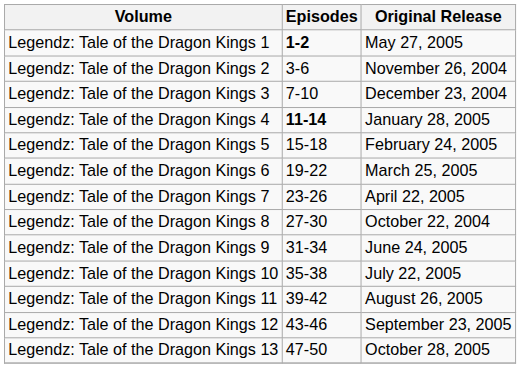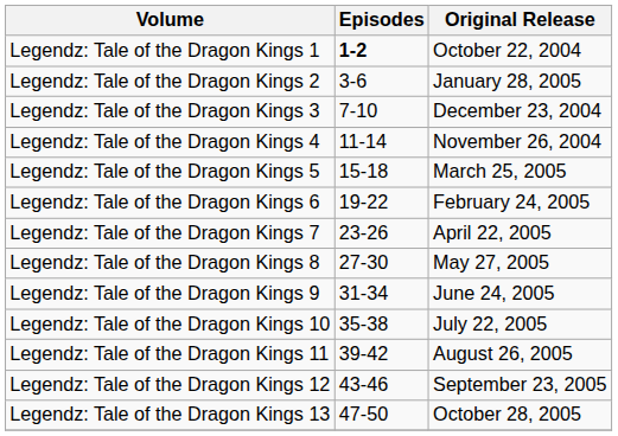 <table class="wikitable" style=>
 <tr>
 <th>Volume</th>
 <th>Episodes</th>
 <th>Original Release</th>
 </tr>
 <tr>
 <td>Legendz: Tale of the Dragon Kings 1</td>
 <td><strong>1-2</strong></td>
-<td>May 27, 2005</td>
+<td>October 22, 2004</td>
 </tr>
 <tr>
 <td>Legendz: Tale of the Dragon Kings 2</td>
 <td>3-6</td>
-<td>November 26, 2004</td>
+<td>January 28, 2005</td>
 </tr>
 <tr>
 <td>Legendz: Tale of the Dragon Kings 3</td>
 <td>7-10</td>
 <td>December 23, 2004</td>
 </tr>
 <tr>
 <td>Legendz: Tale of the Dragon Kings 4</td>
-<td><strong>11-14</strong></td>
-<td>January 28, 2005</td>
+<td>11-14</td>
+<td>November 26, 2004</td>
 </tr>
 <tr>
 <td>Legendz: Tale of the Dragon Kings 5</td>
 <td>15-18</td>
-<td>February 24, 2005</td>
+<td>March 25, 2005</td>
 </tr>
 <tr>
 <td>Legendz: Tale of the Dragon Kings 6</td>
 <td>19-22</td>
-<td>March 25, 2005</td>
+<td>February 24, 2005</td>
 </tr>
 <tr>
 <td>Legendz: Tale of the Dragon Kings 7</td>
 <td>23-26</td>
 <td>April 22, 2005</td>
 </tr>
 <tr>
 <td>Legendz: Tale of the Dragon Kings 8</td>
 <td>27-30</td>
-<td>October 22, 2004</td>
+<td>May 27, 2005</td>
 </tr>
 <tr>
 <td>Legendz: Tale of the Dragon Kings 9</td>
 <td>31-34</td>
 <td>June 24, 2005</td>
 </tr>
 <tr>
 <td>Legendz: Tale of the Dragon Kings 10</td>
 <td>35-38</td>
 <td>July 22, 2005</td>
 </tr>
 <tr>
 <td>Legendz: Tale of the Dragon Kings 11</td>
 <td>39-42</td>
 <td>August 26, 2005</td>
 </tr>
 <tr>
 <td>Legendz: Tale of the Dragon Kings 12</td>
 <td>43-46</td>
 <td>September 23, 2005</td>
 </tr>
 <tr>
 <td>Legendz: Tale of the Dragon Kings 13</td>
 <td>47-50</td>
 <td>October 28, 2005</td>
 </tr>
 <tr>
 </tr>
 </table>
